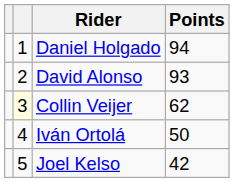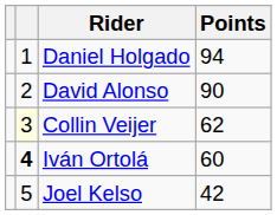 <table class="wikitable" style="font-size: 95%;">
 <tr>
 <th></th>
 <th></th>
 <th>Rider</th>
 <th>Points</th>
 </tr>
 <tr>
 <td></td>
 <td align=center>1</td>
 <td> <a href='#'>Daniel Holgado</a></td>
 <td align=left>94</td>
 </tr>
 <tr>
 <td></td>
 <td align=center>2</td>
 <td> <a href='#'>David Alonso</a></td>
-<td align=left>93</td>
+<td align=left>90</td>
 </tr>
 <tr>
 <td></td>
 <td align=center style="background: lightyellow;">3</td>
 <td> <a href='#'>Collin Veijer</a></td>
 <td align=left>62</td>
 </tr>
 <tr>
 <td></td>
-<td align=center>4</td>
+<td align=center><strong>4</strong></td>
 <td> <a href='#'>Iván Ortolá</a></td>
-<td align=left>50</td>
+<td align=left>60</td>
 </tr>
 <tr>
 <td></td>
 <td align=center>5</td>
 <td> <a href='#'>Joel Kelso</a></td>
 <td align=left>42</td>
 </tr>
 </table>
